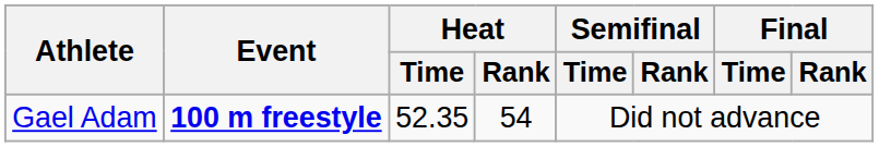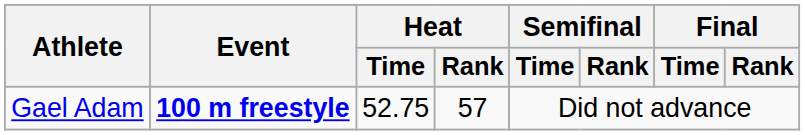 <table class=wikitable style="font-size:90%">
 <tr>
 <th rowspan="2">Athlete</th>
 <th rowspan="2">Event</th>
 <th colspan="2">Heat</th>
 <th colspan="2">Semifinal</th>
 <th colspan="2">Final</th>
 </tr>
 <tr style="font-size:95%">
 <th>Time</th>
 <th>Rank</th>
 <th>Time</th>
 <th>Rank</th>
 <th>Time</th>
 <th>Rank</th>
 </tr>
 <tr align=center>
 <td align=left><a href='#'>Gael Adam</a></td>
 <td align=left><strong><a href='#'>100 m freestyle</a></strong></td>
-<td>52.35</td>
-<td>54</td>
+<td>52.75</td>
+<td>57</td>
 <td colspan=4>Did not advance</td>
 </tr>
 </table>
